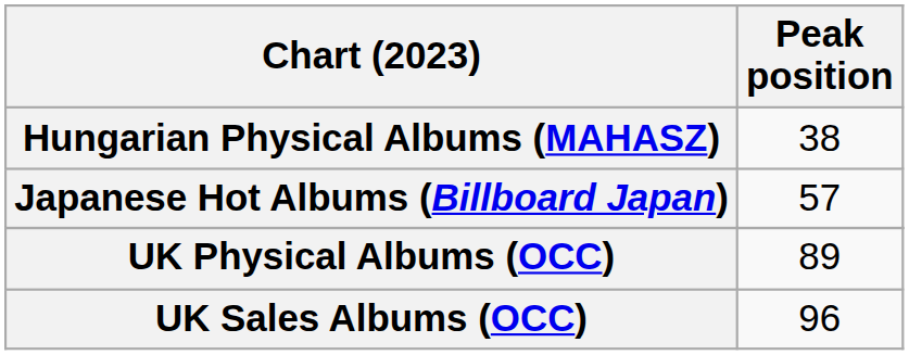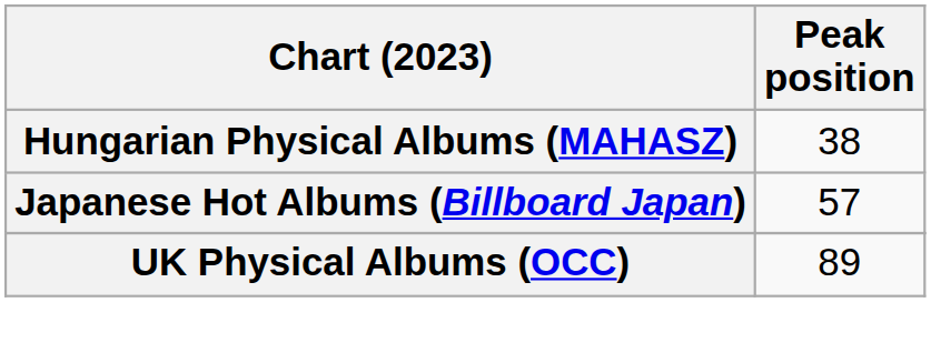 <table class="wikitable sortable plainrowheaders" style="text-align:center">
 <tr>
 <th scope="col">Chart (2023)</th>
 <th scope="col">Peak<br>position</th>
 </tr>
 <tr>
 <th scope="row">Hungarian Physical Albums (<a href='#'>MAHASZ</a>)</th>
 <td>38</td>
 </tr>
 <tr>
 <th scope="row">Japanese Hot Albums (<em><a href='#'>Billboard Japan</a></em>)</th>
 <td>57</td>
 </tr>
 <tr>
 </tr>
 <tr>
 <th scope="row">UK Physical Albums (<a href='#'>OCC</a>)</th>
 <td>89</td>
 </tr>
-<tr>
-<th scope="row">UK Sales Albums (<a href='#'>OCC</a>)</th>
-<td>96</td>
-</tr>
 </table>
